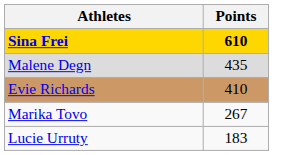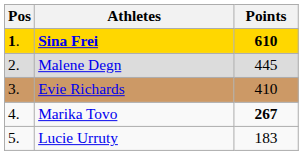 <table style="background: #f9f9f9" class=wikitable>
 <tr>
+<th width=20>Pos</th>
 <th width=200>Athletes</th>
 <th width=60>Points</th>
 </tr>
 <tr bgcolor=gold>
+<td><strong>1</strong>.</td>
 <td> <strong><a href='#'>Sina Frei</a></strong></td>
 <td align=center><strong>610</strong></td>
 </tr>
 <tr bgcolor=DCDCDC>
+<td>2.</td>
 <td> <a href='#'>Malene Degn</a></td>
-<td align=center>435</td>
+<td align=center>445</td>
 </tr>
 <tr bgcolor=CC9966>
+<td>3.</td>
 <td> <a href='#'>Evie Richards</a></td>
 <td align=center>410</td>
 </tr>
 <tr>
+<td>4.</td>
 <td> <a href='#'>Marika Tovo</a></td>
-<td align=center>267</td>
+<td align=center><strong>267</strong></td>
 </tr>
 <tr>
+<td>5.</td>
 <td> <a href='#'>Lucie Urruty</a></td>
 <td align=center>183</td>
 </tr>
 </table>
